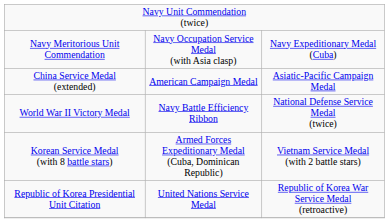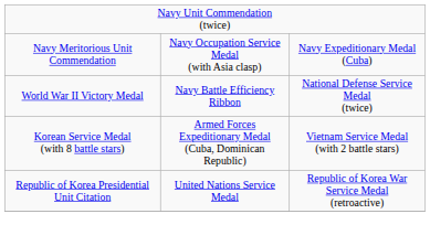 <table class="wikitable" style="margin:1em auto; text-align:center;">
 <tr>
 <td colspan="3"><a href='#'>Navy Unit Commendation</a><br>(twice)</td>
 </tr>
 <tr>
 <td><a href='#'>Navy Meritorious Unit Commendation</a></td>
 <td><a href='#'>Navy Occupation Service Medal</a><br>(with Asia clasp)</td>
 <td><a href='#'>Navy Expeditionary Medal</a><br>(<a href='#'>Cuba</a>)</td>
-</tr>
-<tr>
-<td><a href='#'>China Service Medal</a><br>(extended)</td>
-<td><a href='#'>American Campaign Medal</a></td>
-<td><a href='#'>Asiatic-Pacific Campaign Medal</a></td>
 </tr>
 <tr>
 <td><a href='#'>World War II Victory Medal</a></td>
 <td><a href='#'>Navy Battle Efficiency Ribbon</a></td>
 <td><a href='#'>National Defense Service Medal</a><br>(twice)</td>
 </tr>
 <tr>
 <td><a href='#'>Korean Service Medal</a><br>(with 8 <a href='#'>battle stars</a>)</td>
 <td><a href='#'>Armed Forces Expeditionary Medal</a><br>(Cuba, Dominican Republic)</td>
 <td><a href='#'>Vietnam Service Medal</a><br>(with 2 battle stars)</td>
 </tr>
 <tr>
 <td><a href='#'>Republic of Korea Presidential Unit Citation</a></td>
 <td><a href='#'>United Nations Service Medal</a></td>
 <td><a href='#'>Republic of Korea War Service Medal</a><br>(retroactive)</td>
 </tr>
 <tr>
 </tr>
 </table>
